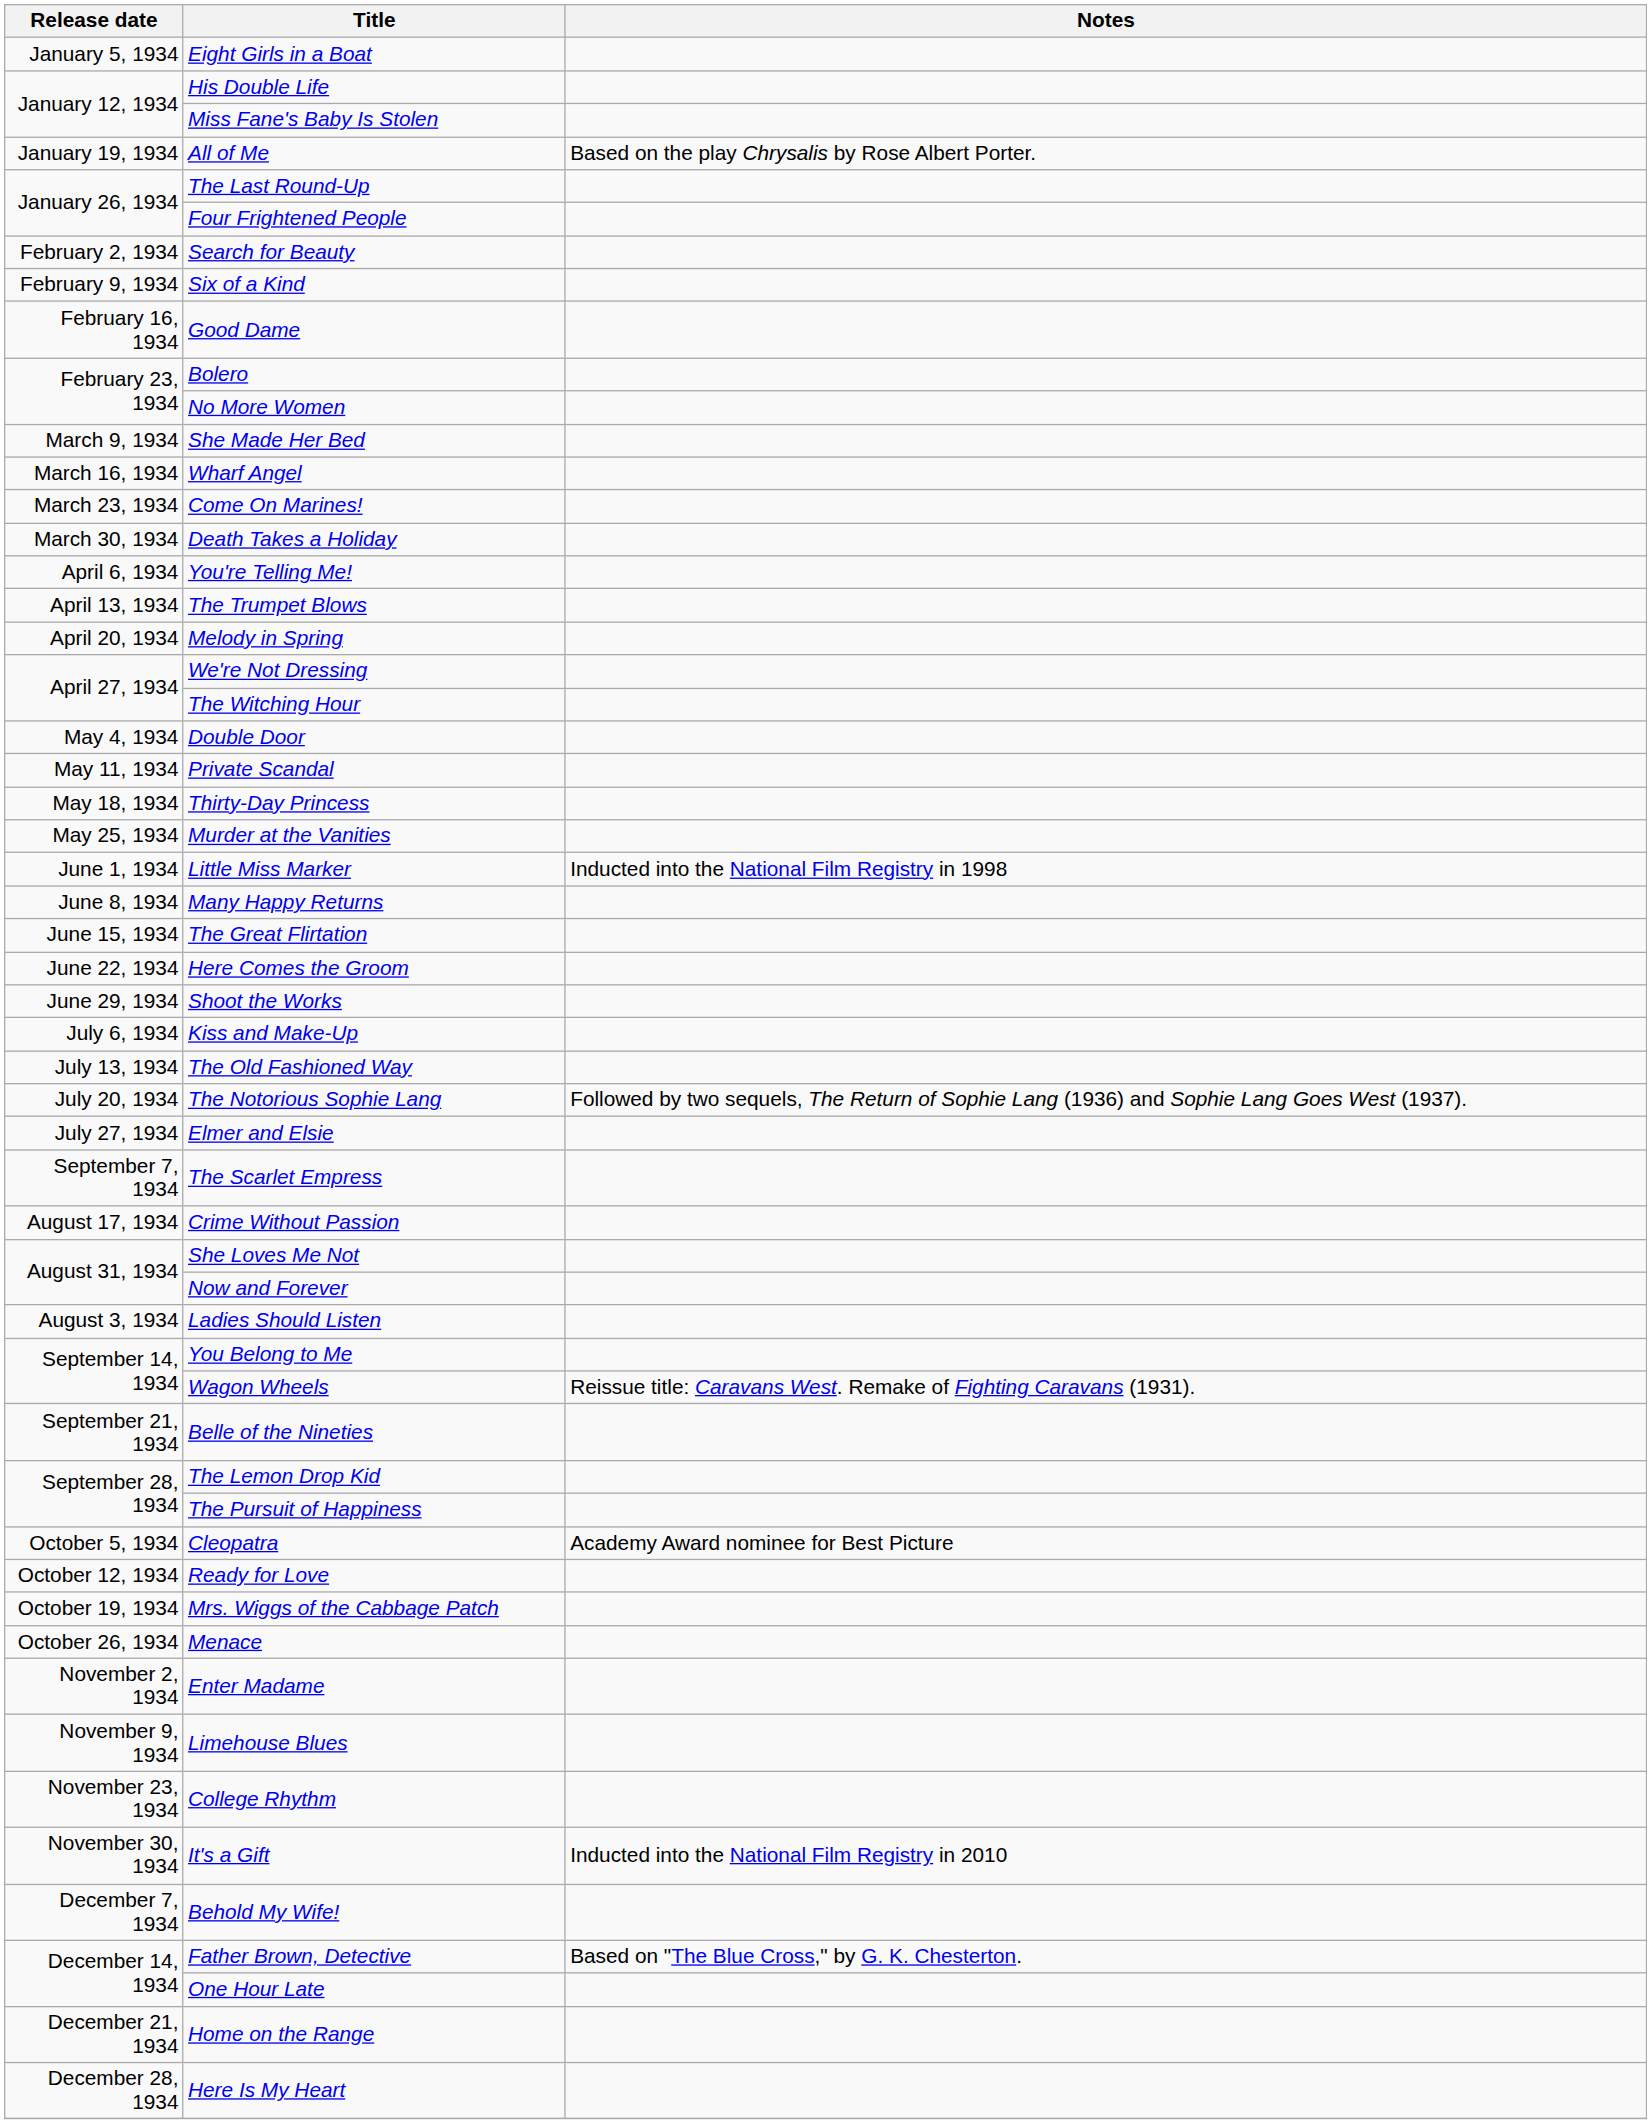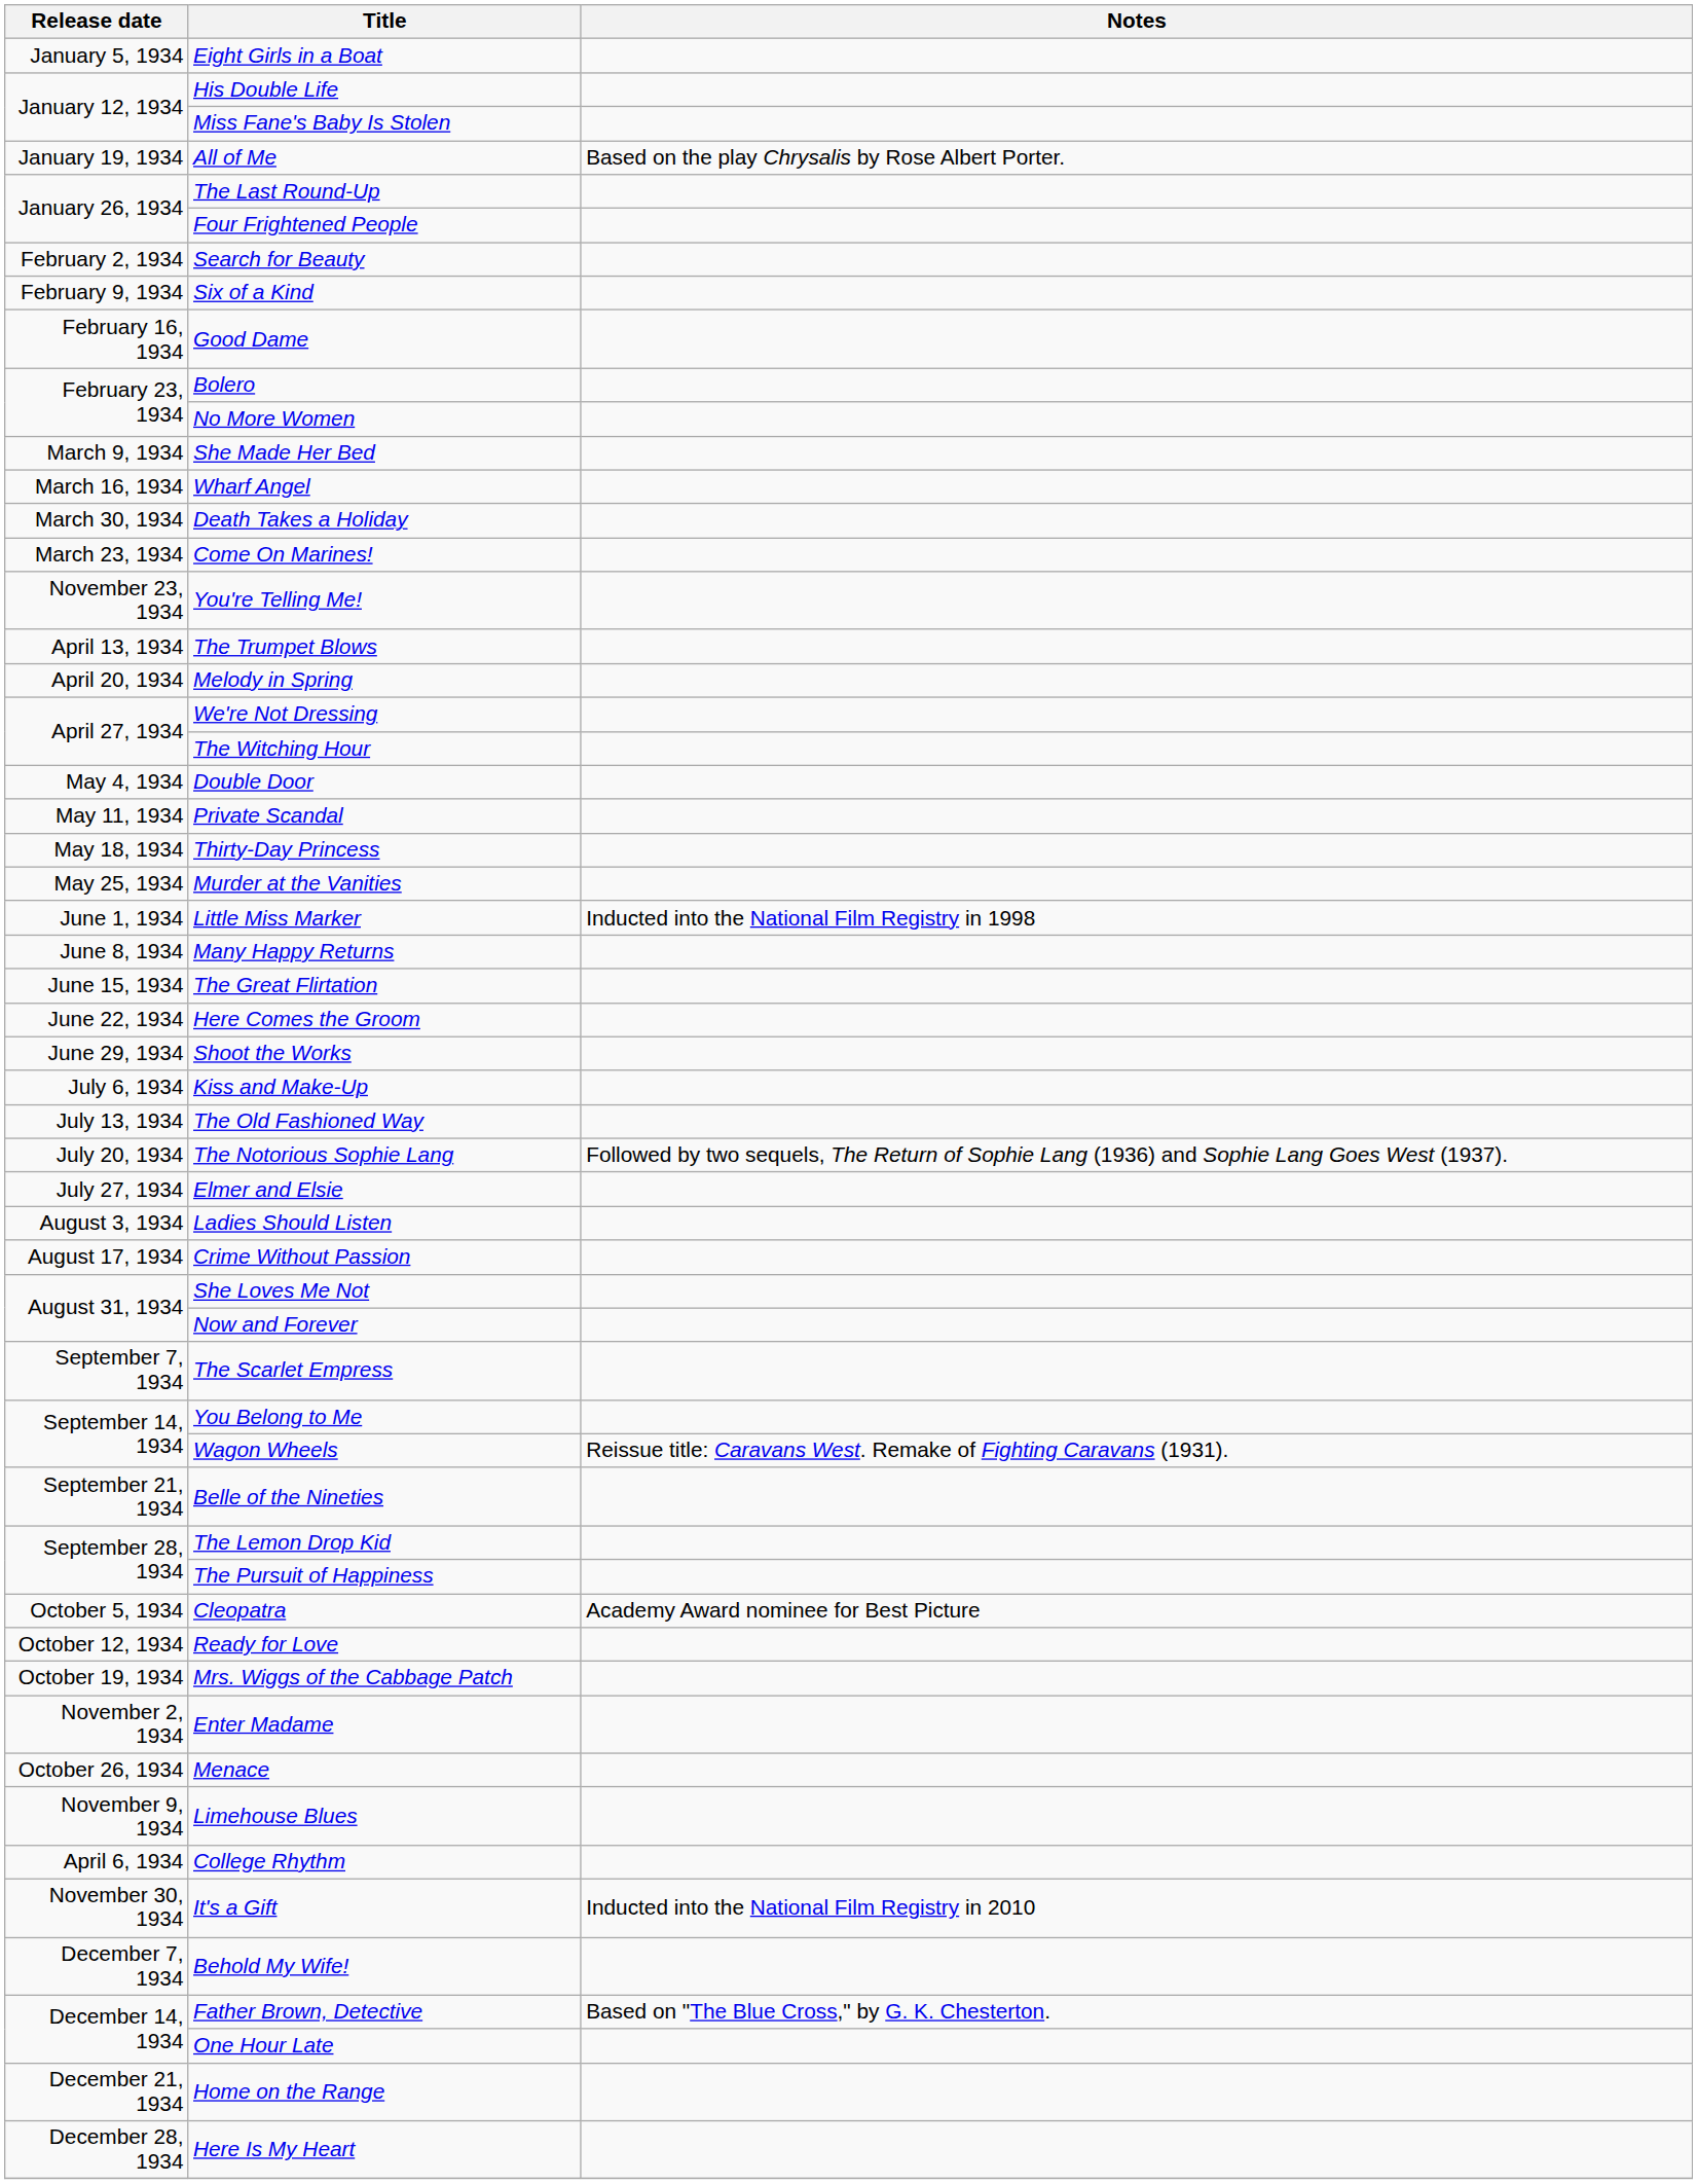 <table class="wikitable sortable" style="width:100%;">
 <tr>
 <th scope="col" style="width:130px;">Release date</th>
 <th>Title</th>
 <th>Notes</th>
 </tr>
 <tr>
 <td style="text-align:right;">January 5, 1934</td>
 <td><em><a href='#'>Eight Girls in a Boat</a></em></td>
 <td></td>
 </tr>
 <tr>
 <td style="text-align:right;" rowspan="2">January 12, 1934</td>
 <td><em><a href='#'>His Double Life</a></em></td>
 <td></td>
 </tr>
 <tr>
 <td><em><a href='#'>Miss Fane's Baby Is Stolen</a></em></td>
 <td></td>
 </tr>
 <tr>
 <td style="text-align:right;">January 19, 1934</td>
 <td><em><a href='#'>All of Me</a></em></td>
 <td>Based on the play <em>Chrysalis</em> by Rose Albert Porter.</td>
 </tr>
 <tr>
 <td style="text-align:right;" rowspan="2">January 26, 1934</td>
 <td><em><a href='#'>The Last Round-Up</a></em></td>
 <td></td>
 </tr>
 <tr>
 <td><em><a href='#'>Four Frightened People</a></em></td>
 <td></td>
 </tr>
 <tr>
 <td style="text-align:right;">February 2, 1934</td>
 <td><em><a href='#'>Search for Beauty</a></em></td>
 <td></td>
 </tr>
 <tr>
 <td style="text-align:right;">February 9, 1934</td>
 <td><em><a href='#'>Six of a Kind</a></em></td>
 <td></td>
 </tr>
 <tr>
 <td style="text-align:right;">February 16, 1934</td>
 <td><em><a href='#'>Good Dame</a></em></td>
 <td></td>
 </tr>
 <tr>
 <td style="text-align:right;" rowspan="2">February 23, 1934</td>
 <td><em><a href='#'>Bolero</a></em></td>
 <td></td>
 </tr>
 <tr>
 <td><em><a href='#'>No More Women</a></em></td>
 <td></td>
 </tr>
 <tr>
 <td style="text-align:right;">March 9, 1934</td>
 <td><em><a href='#'>She Made Her Bed</a></em></td>
 <td></td>
 </tr>
 <tr>
 <td style="text-align:right;">March 16, 1934</td>
 <td><em><a href='#'>Wharf Angel</a></em></td>
 <td></td>
 </tr>
 <tr>
+<td style="text-align:right;">March 30, 1934</td>
+<td><em><a href='#'>Death Takes a Holiday</a></em></td>
+<td></td>
+</tr>
+<tr>
 <td style="text-align:right;">March 23, 1934</td>
 <td><em><a href='#'>Come On Marines!</a></em></td>
 <td></td>
 </tr>
 <tr>
-<td style="text-align:right;">March 30, 1934</td>
-<td><em><a href='#'>Death Takes a Holiday</a></em></td>
-<td></td>
-</tr>
-<tr>
-<td style="text-align:right;">April 6, 1934</td>
+<td style="text-align:right;">November 23, 1934</td>
 <td><em><a href='#'>You're Telling Me!</a></em></td>
 <td></td>
 </tr>
 <tr>
 <td style="text-align:right;">April 13, 1934</td>
 <td><em><a href='#'>The Trumpet Blows</a></em></td>
 <td></td>
 </tr>
 <tr>
 <td style="text-align:right;">April 20, 1934</td>
 <td><em><a href='#'>Melody in Spring</a></em></td>
 <td></td>
 </tr>
 <tr>
 <td style="text-align:right;" rowspan="2">April 27, 1934</td>
 <td><em><a href='#'>We're Not Dressing</a></em></td>
 <td></td>
 </tr>
 <tr>
 <td><em><a href='#'>The Witching Hour</a></em></td>
 <td></td>
 </tr>
 <tr>
 <td style="text-align:right;">May 4, 1934</td>
 <td><em><a href='#'>Double Door</a></em></td>
 <td></td>
 </tr>
 <tr>
 <td style="text-align:right;">May 11, 1934</td>
 <td><em><a href='#'>Private Scandal</a></em></td>
 <td></td>
 </tr>
 <tr>
 <td style="text-align:right;">May 18, 1934</td>
 <td><em><a href='#'>Thirty-Day Princess</a></em></td>
 <td></td>
 </tr>
 <tr>
 <td style="text-align:right;">May 25, 1934</td>
 <td><em><a href='#'>Murder at the Vanities</a></em></td>
 <td></td>
 </tr>
 <tr>
 <td style="text-align:right;">June 1, 1934</td>
 <td><em><a href='#'>Little Miss Marker</a></em></td>
 <td>Inducted into the <a href='#'>National Film Registry</a> in 1998</td>
 </tr>
 <tr>
 <td style="text-align:right;">June 8, 1934</td>
 <td><em><a href='#'>Many Happy Returns</a></em></td>
 <td></td>
 </tr>
 <tr>
 <td style="text-align:right;">June 15, 1934</td>
 <td><em><a href='#'>The Great Flirtation</a></em></td>
 <td></td>
 </tr>
 <tr>
 <td style="text-align:right;">June 22, 1934</td>
 <td><em><a href='#'>Here Comes the Groom</a></em></td>
 <td></td>
 </tr>
 <tr>
 <td style="text-align:right;">June 29, 1934</td>
 <td><em><a href='#'>Shoot the Works</a></em></td>
 <td></td>
 </tr>
 <tr>
 <td style="text-align:right;">July 6, 1934</td>
 <td><em><a href='#'>Kiss and Make-Up</a></em></td>
 <td></td>
 </tr>
 <tr>
 <td style="text-align:right;">July 13, 1934</td>
 <td><em><a href='#'>The Old Fashioned Way</a></em></td>
 <td></td>
 </tr>
 <tr>
 <td style="text-align:right;">July 20, 1934</td>
 <td><em><a href='#'>The Notorious Sophie Lang</a></em></td>
 <td>Followed by two sequels, <em>The Return of Sophie Lang</em> (1936) and <em>Sophie Lang Goes West</em> (1937).</td>
 </tr>
 <tr>
 <td style="text-align:right;">July 27, 1934</td>
 <td><em><a href='#'>Elmer and Elsie</a></em></td>
 <td></td>
 </tr>
 <tr>
-<td style="text-align:right;">September 7, 1934</td>
-<td><em><a href='#'>The Scarlet Empress</a></em></td>
+<td style="text-align:right;">August 3, 1934</td>
+<td><em><a href='#'>Ladies Should Listen</a></em></td>
 <td></td>
 </tr>
 <tr>
 <td style="text-align:right;">August 17, 1934</td>
 <td><em><a href='#'>Crime Without Passion</a></em></td>
 <td></td>
 </tr>
 <tr>
 <td style="text-align:right;" rowspan="2">August 31, 1934</td>
 <td><em><a href='#'>She Loves Me Not</a></em></td>
 <td></td>
 </tr>
 <tr>
 <td><em><a href='#'>Now and Forever</a></em></td>
 <td></td>
 </tr>
 <tr>
-<td style="text-align:right;">August 3, 1934</td>
-<td><em><a href='#'>Ladies Should Listen</a></em></td>
+<td style="text-align:right;">September 7, 1934</td>
+<td><em><a href='#'>The Scarlet Empress</a></em></td>
 <td></td>
 </tr>
 <tr>
 <td style="text-align:right;" rowspan="2">September 14, 1934</td>
 <td><em><a href='#'>You Belong to Me</a></em></td>
 <td></td>
 </tr>
 <tr>
 <td><em><a href='#'>Wagon Wheels</a></em></td>
 <td>Reissue title: <em><a href='#'>Caravans West</a></em>. Remake of <em><a href='#'>Fighting Caravans</a></em> (1931).</td>
 </tr>
 <tr>
 <td style="text-align:right;">September 21, 1934</td>
 <td><em><a href='#'>Belle of the Nineties</a></em></td>
 <td></td>
 </tr>
 <tr>
 <td style="text-align:right;" rowspan="2">September 28, 1934</td>
 <td><em><a href='#'>The Lemon Drop Kid</a></em></td>
 <td></td>
 </tr>
 <tr>
 <td><em><a href='#'>The Pursuit of Happiness</a></em></td>
 <td></td>
 </tr>
 <tr>
 <td style="text-align:right;">October 5, 1934</td>
 <td><em><a href='#'>Cleopatra</a></em></td>
 <td>Academy Award nominee for Best Picture</td>
 </tr>
 <tr>
 <td style="text-align:right;">October 12, 1934</td>
 <td><em><a href='#'>Ready for Love</a></em></td>
 <td></td>
 </tr>
 <tr>
 <td style="text-align:right;">October 19, 1934</td>
 <td><em><a href='#'>Mrs. Wiggs of the Cabbage Patch</a></em></td>
 <td></td>
 </tr>
 <tr>
-<td style="text-align:right;">October 26, 1934</td>
-<td><em><a href='#'>Menace</a></em></td>
+<td style="text-align:right;">November 2, 1934</td>
+<td><em><a href='#'>Enter Madame</a></em></td>
 <td></td>
 </tr>
 <tr>
-<td style="text-align:right;">November 2, 1934</td>
-<td><em><a href='#'>Enter Madame</a></em></td>
+<td style="text-align:right;">October 26, 1934</td>
+<td><em><a href='#'>Menace</a></em></td>
 <td></td>
 </tr>
 <tr>
 <td style="text-align:right;">November 9, 1934</td>
 <td><em><a href='#'>Limehouse Blues</a></em></td>
 <td></td>
 </tr>
 <tr>
-<td style="text-align:right;">November 23, 1934</td>
+<td style="text-align:right;">April 6, 1934</td>
 <td><em><a href='#'>College Rhythm</a></em></td>
 <td></td>
 </tr>
 <tr>
 <td style="text-align:right;">November 30, 1934</td>
 <td><em><a href='#'>It's a Gift</a></em></td>
 <td>Inducted into the <a href='#'>National Film Registry</a> in 2010</td>
 </tr>
 <tr>
 <td style="text-align:right;">December 7, 1934</td>
 <td><em><a href='#'>Behold My Wife!</a></em></td>
 <td></td>
 </tr>
 <tr>
 <td style="text-align:right;" rowspan="2">December 14, 1934</td>
 <td><em><a href='#'>Father Brown, Detective</a></em></td>
 <td>Based on "<a href='#'>The Blue Cross</a>," by <a href='#'>G. K. Chesterton</a>.</td>
 </tr>
 <tr>
 <td><em><a href='#'>One Hour Late</a></em></td>
 <td></td>
 </tr>
 <tr>
 <td style="text-align:right;">December 21, 1934</td>
 <td><em><a href='#'>Home on the Range</a></em></td>
 <td></td>
 </tr>
 <tr>
 <td style="text-align:right;">December 28, 1934</td>
 <td><em><a href='#'>Here Is My Heart</a></em></td>
 <td></td>
 </tr>
 <tr>
 </tr>
 </table>
